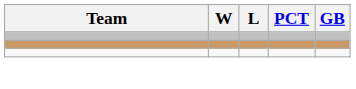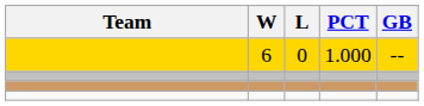 <table class=wikitable style="text-align:center;">
 <tr>
 <th width=180px>Team</th>
 <th width=20px>W</th>
 <th width=20px>L</th>
 <th width=35px><a href='#'>PCT</a></th>
 <th width=25px><a href='#'>GB</a></th>
+</tr>
+<tr bgcolor=gold>
+<td align=left></td>
+<td>6</td>
+<td>0</td>
+<td>1.000</td>
+<td>--</td>
 </tr>
 <tr bgcolor=silver>
 <td align=left></td>
 <td></td>
 <td></td>
 <td></td>
 <td></td>
 </tr>
 <tr bgcolor=cc9966>
 <td align=left></td>
 <td></td>
 <td></td>
 <td></td>
 <td></td>
 </tr>
 <tr>
 <td align=left><strong></strong></td>
 <td></td>
 <td></td>
 <td></td>
 <td></td>
 </tr>
 </table>
